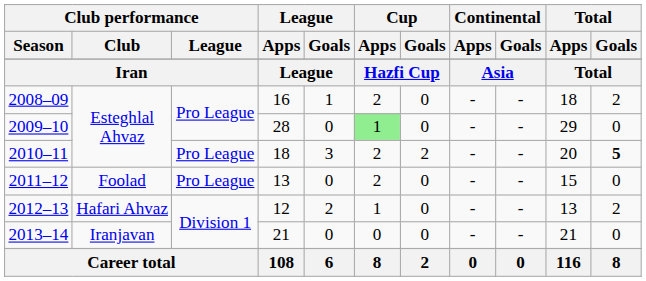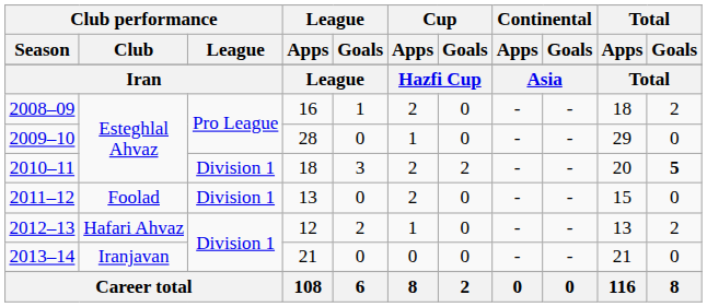 <table class="wikitable" style="text-align:center">
 <tr>
 <th colspan=3>Club performance</th>
 <th colspan=2>League</th>
 <th colspan=2>Cup</th>
 <th colspan=2>Continental</th>
 <th colspan=2>Total</th>
 </tr>
 <tr>
 <th>Season</th>
 <th>Club</th>
 <th>League</th>
 <th>Apps</th>
 <th>Goals</th>
 <th>Apps</th>
 <th>Goals</th>
 <th>Apps</th>
 <th>Goals</th>
 <th>Apps</th>
 <th>Goals</th>
 </tr>
 <tr>
 </tr>
 <tr>
 <th colspan=3>Iran</th>
 <th colspan=2>League</th>
 <th colspan=2><a href='#'>Hazfi Cup</a></th>
 <th colspan=2><a href='#'>Asia</a></th>
 <th colspan=2>Total</th>
 </tr>
 <tr>
 <td><a href='#'>2008–09</a></td>
 <td rowspan="3"><a href='#'>Esteghlal<br>Ahvaz</a></td>
 <td rowspan="2"><a href='#'>Pro League</a></td>
 <td>16</td>
 <td>1</td>
 <td>2</td>
 <td>0</td>
 <td>-</td>
 <td>-</td>
 <td>18</td>
 <td>2</td>
 </tr>
 <tr>
 <td><a href='#'>2009–10</a></td>
 <td>28</td>
 <td>0</td>
-<td style="background: lightgreen;">1</td>
+<td>1</td>
 <td>0</td>
 <td>-</td>
 <td>-</td>
 <td>29</td>
 <td>0</td>
 </tr>
 <tr>
 <td><a href='#'>2010–11</a></td>
-<td><a href='#'>Pro League</a></td>
+<td><a href='#'>Division 1</a></td>
 <td>18</td>
 <td>3</td>
 <td>2</td>
 <td>2</td>
 <td>-</td>
 <td>-</td>
 <td>20</td>
 <td><strong>5</strong></td>
 </tr>
 <tr>
 <td><a href='#'>2011–12</a></td>
 <td><a href='#'>Foolad</a></td>
-<td><a href='#'>Pro League</a></td>
+<td><a href='#'>Division 1</a></td>
 <td>13</td>
 <td>0</td>
 <td>2</td>
 <td>0</td>
 <td>-</td>
 <td>-</td>
 <td>15</td>
 <td>0</td>
 </tr>
 <tr>
 <td><a href='#'>2012–13</a></td>
 <td><a href='#'>Hafari Ahvaz</a></td>
 <td rowspan="2"><a href='#'>Division 1</a></td>
 <td>12</td>
 <td>2</td>
 <td>1</td>
 <td>0</td>
 <td>-</td>
 <td>-</td>
 <td>13</td>
 <td>2</td>
 </tr>
 <tr>
 <td><a href='#'>2013–14</a></td>
 <td><a href='#'>Iranjavan</a></td>
 <td>21</td>
 <td>0</td>
 <td>0</td>
 <td>0</td>
 <td>-</td>
 <td>-</td>
 <td>21</td>
 <td>0</td>
 </tr>
 <tr>
 </tr>
 <tr>
 <th colspan=3>Career total</th>
 <th>108</th>
 <th>6</th>
 <th>8</th>
 <th>2</th>
 <th>0</th>
 <th>0</th>
 <th>116</th>
 <th>8</th>
 </tr>
 </table>
